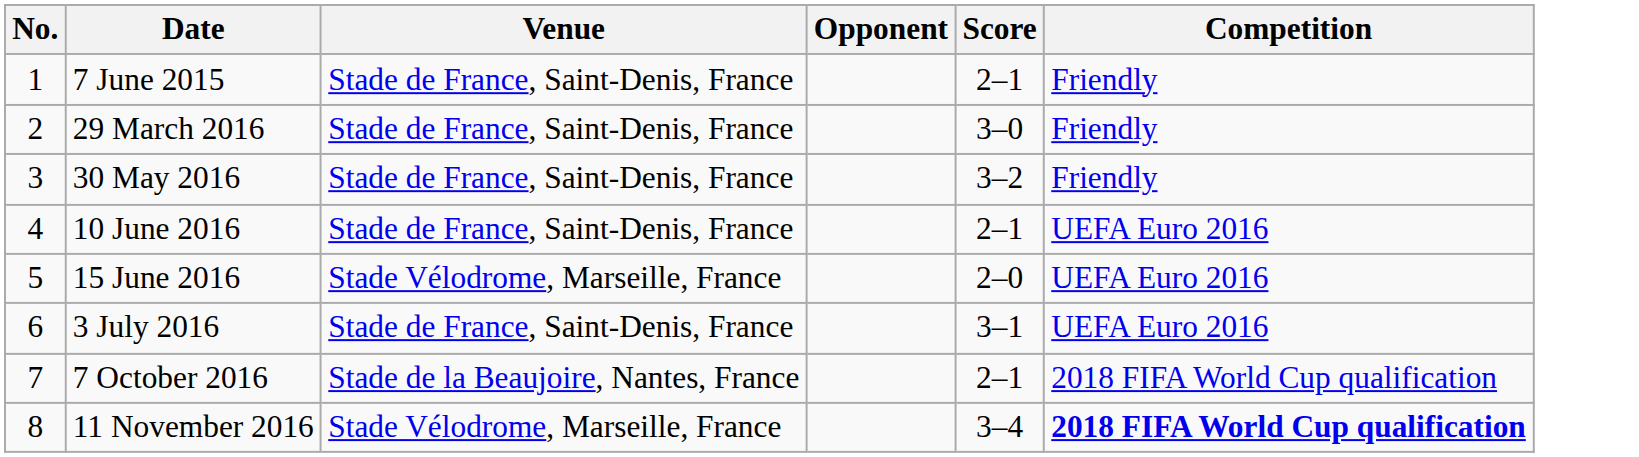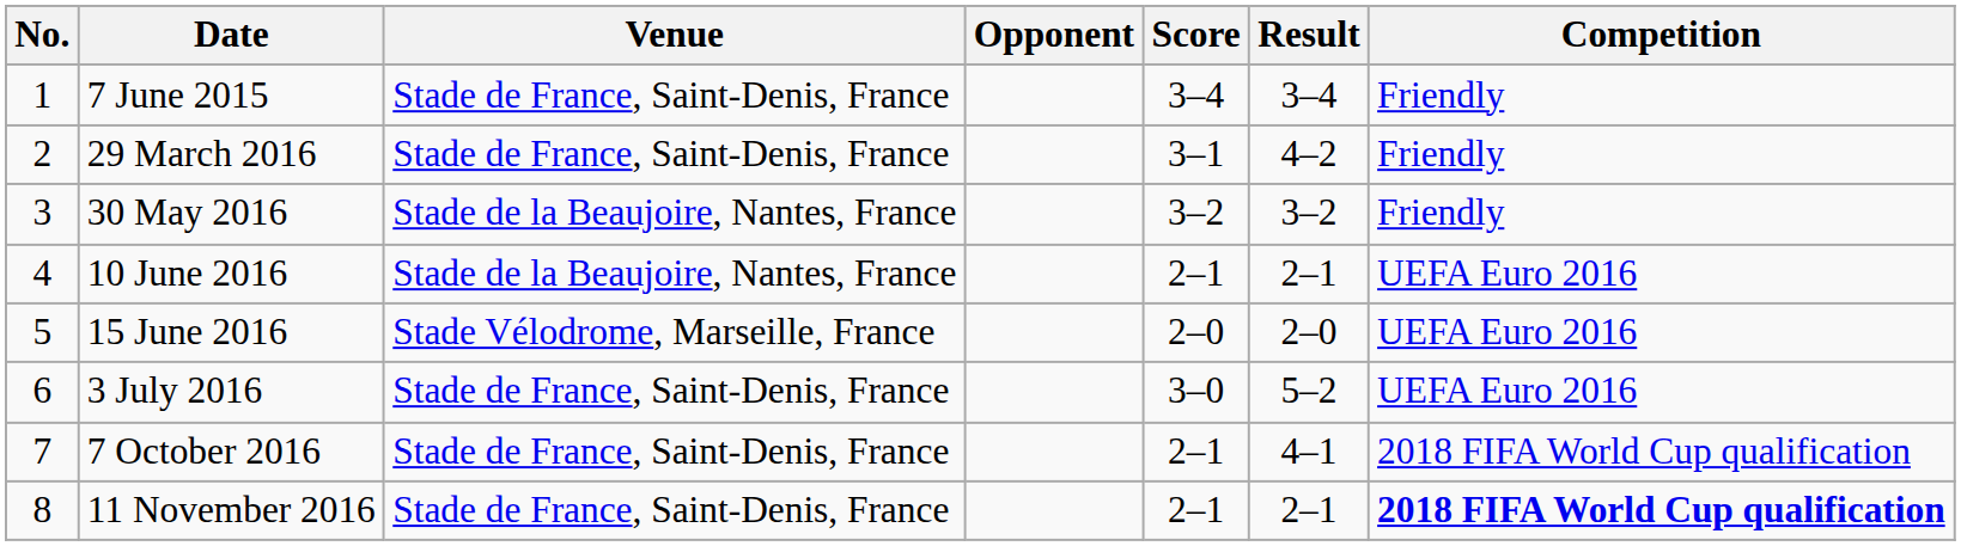 <table class="wikitable sortable">
 <tr>
 <th scope=col>No.</th>
 <th scope=col>Date</th>
 <th scope=col>Venue</th>
 <th scope=col>Opponent</th>
 <th scope=col>Score</th>
+<th scope=col>Result</th>
 <th scope=col>Competition</th>
 </tr>
 <tr>
 <td align="center">1</td>
 <td>7 June 2015</td>
 <td><a href='#'>Stade de France</a>, Saint-Denis, France</td>
 <td></td>
-<td align="center">2–1</td>
+<td align="center">3–4</td>
+<td align="center">3–4</td>
 <td><a href='#'>Friendly</a></td>
 </tr>
 <tr>
 <td align="center">2</td>
 <td>29 March 2016</td>
 <td><a href='#'>Stade de France</a>, Saint-Denis, France</td>
 <td></td>
-<td align="center">3–0</td>
+<td align="center">3–1</td>
+<td align="center">4–2</td>
 <td><a href='#'>Friendly</a></td>
 </tr>
 <tr>
 <td align="center">3</td>
 <td>30 May 2016</td>
-<td><a href='#'>Stade de France</a>, Saint-Denis, France</td>
+<td><a href='#'>Stade de la Beaujoire</a>, Nantes, France</td>
 <td></td>
+<td align="center">3–2</td>
 <td align="center">3–2</td>
 <td><a href='#'>Friendly</a></td>
 </tr>
 <tr>
 <td align="center">4</td>
 <td>10 June 2016</td>
-<td><a href='#'>Stade de France</a>, Saint-Denis, France</td>
+<td><a href='#'>Stade de la Beaujoire</a>, Nantes, France</td>
 <td></td>
+<td align="center">2–1</td>
 <td align="center">2–1</td>
 <td><a href='#'>UEFA Euro 2016</a></td>
 </tr>
 <tr>
 <td align="center">5</td>
 <td>15 June 2016</td>
 <td><a href='#'>Stade Vélodrome</a>, Marseille, France</td>
 <td></td>
 <td align="center">2–0</td>
+<td align="center">2–0</td>
 <td><a href='#'>UEFA Euro 2016</a></td>
 </tr>
 <tr>
 <td align="center">6</td>
 <td>3 July 2016</td>
 <td><a href='#'>Stade de France</a>, Saint-Denis, France</td>
 <td></td>
-<td align="center">3–1</td>
+<td align="center">3–0</td>
+<td align="center">5–2</td>
 <td><a href='#'>UEFA Euro 2016</a></td>
 </tr>
 <tr>
 <td align="center">7</td>
 <td>7 October 2016</td>
-<td><a href='#'>Stade de la Beaujoire</a>, Nantes, France</td>
+<td><a href='#'>Stade de France</a>, Saint-Denis, France</td>
 <td></td>
 <td align="center">2–1</td>
+<td align="center">4–1</td>
 <td><a href='#'>2018 FIFA World Cup qualification</a></td>
 </tr>
 <tr>
 <td align="center">8</td>
 <td>11 November 2016</td>
-<td><a href='#'>Stade Vélodrome</a>, Marseille, France</td>
+<td><a href='#'>Stade de France</a>, Saint-Denis, France</td>
 <td></td>
-<td align="center">3–4</td>
+<td align="center">2–1</td>
+<td align="center">2–1</td>
 <td><strong><a href='#'>2018 FIFA World Cup qualification</a></strong></td>
 </tr>
 </table>
